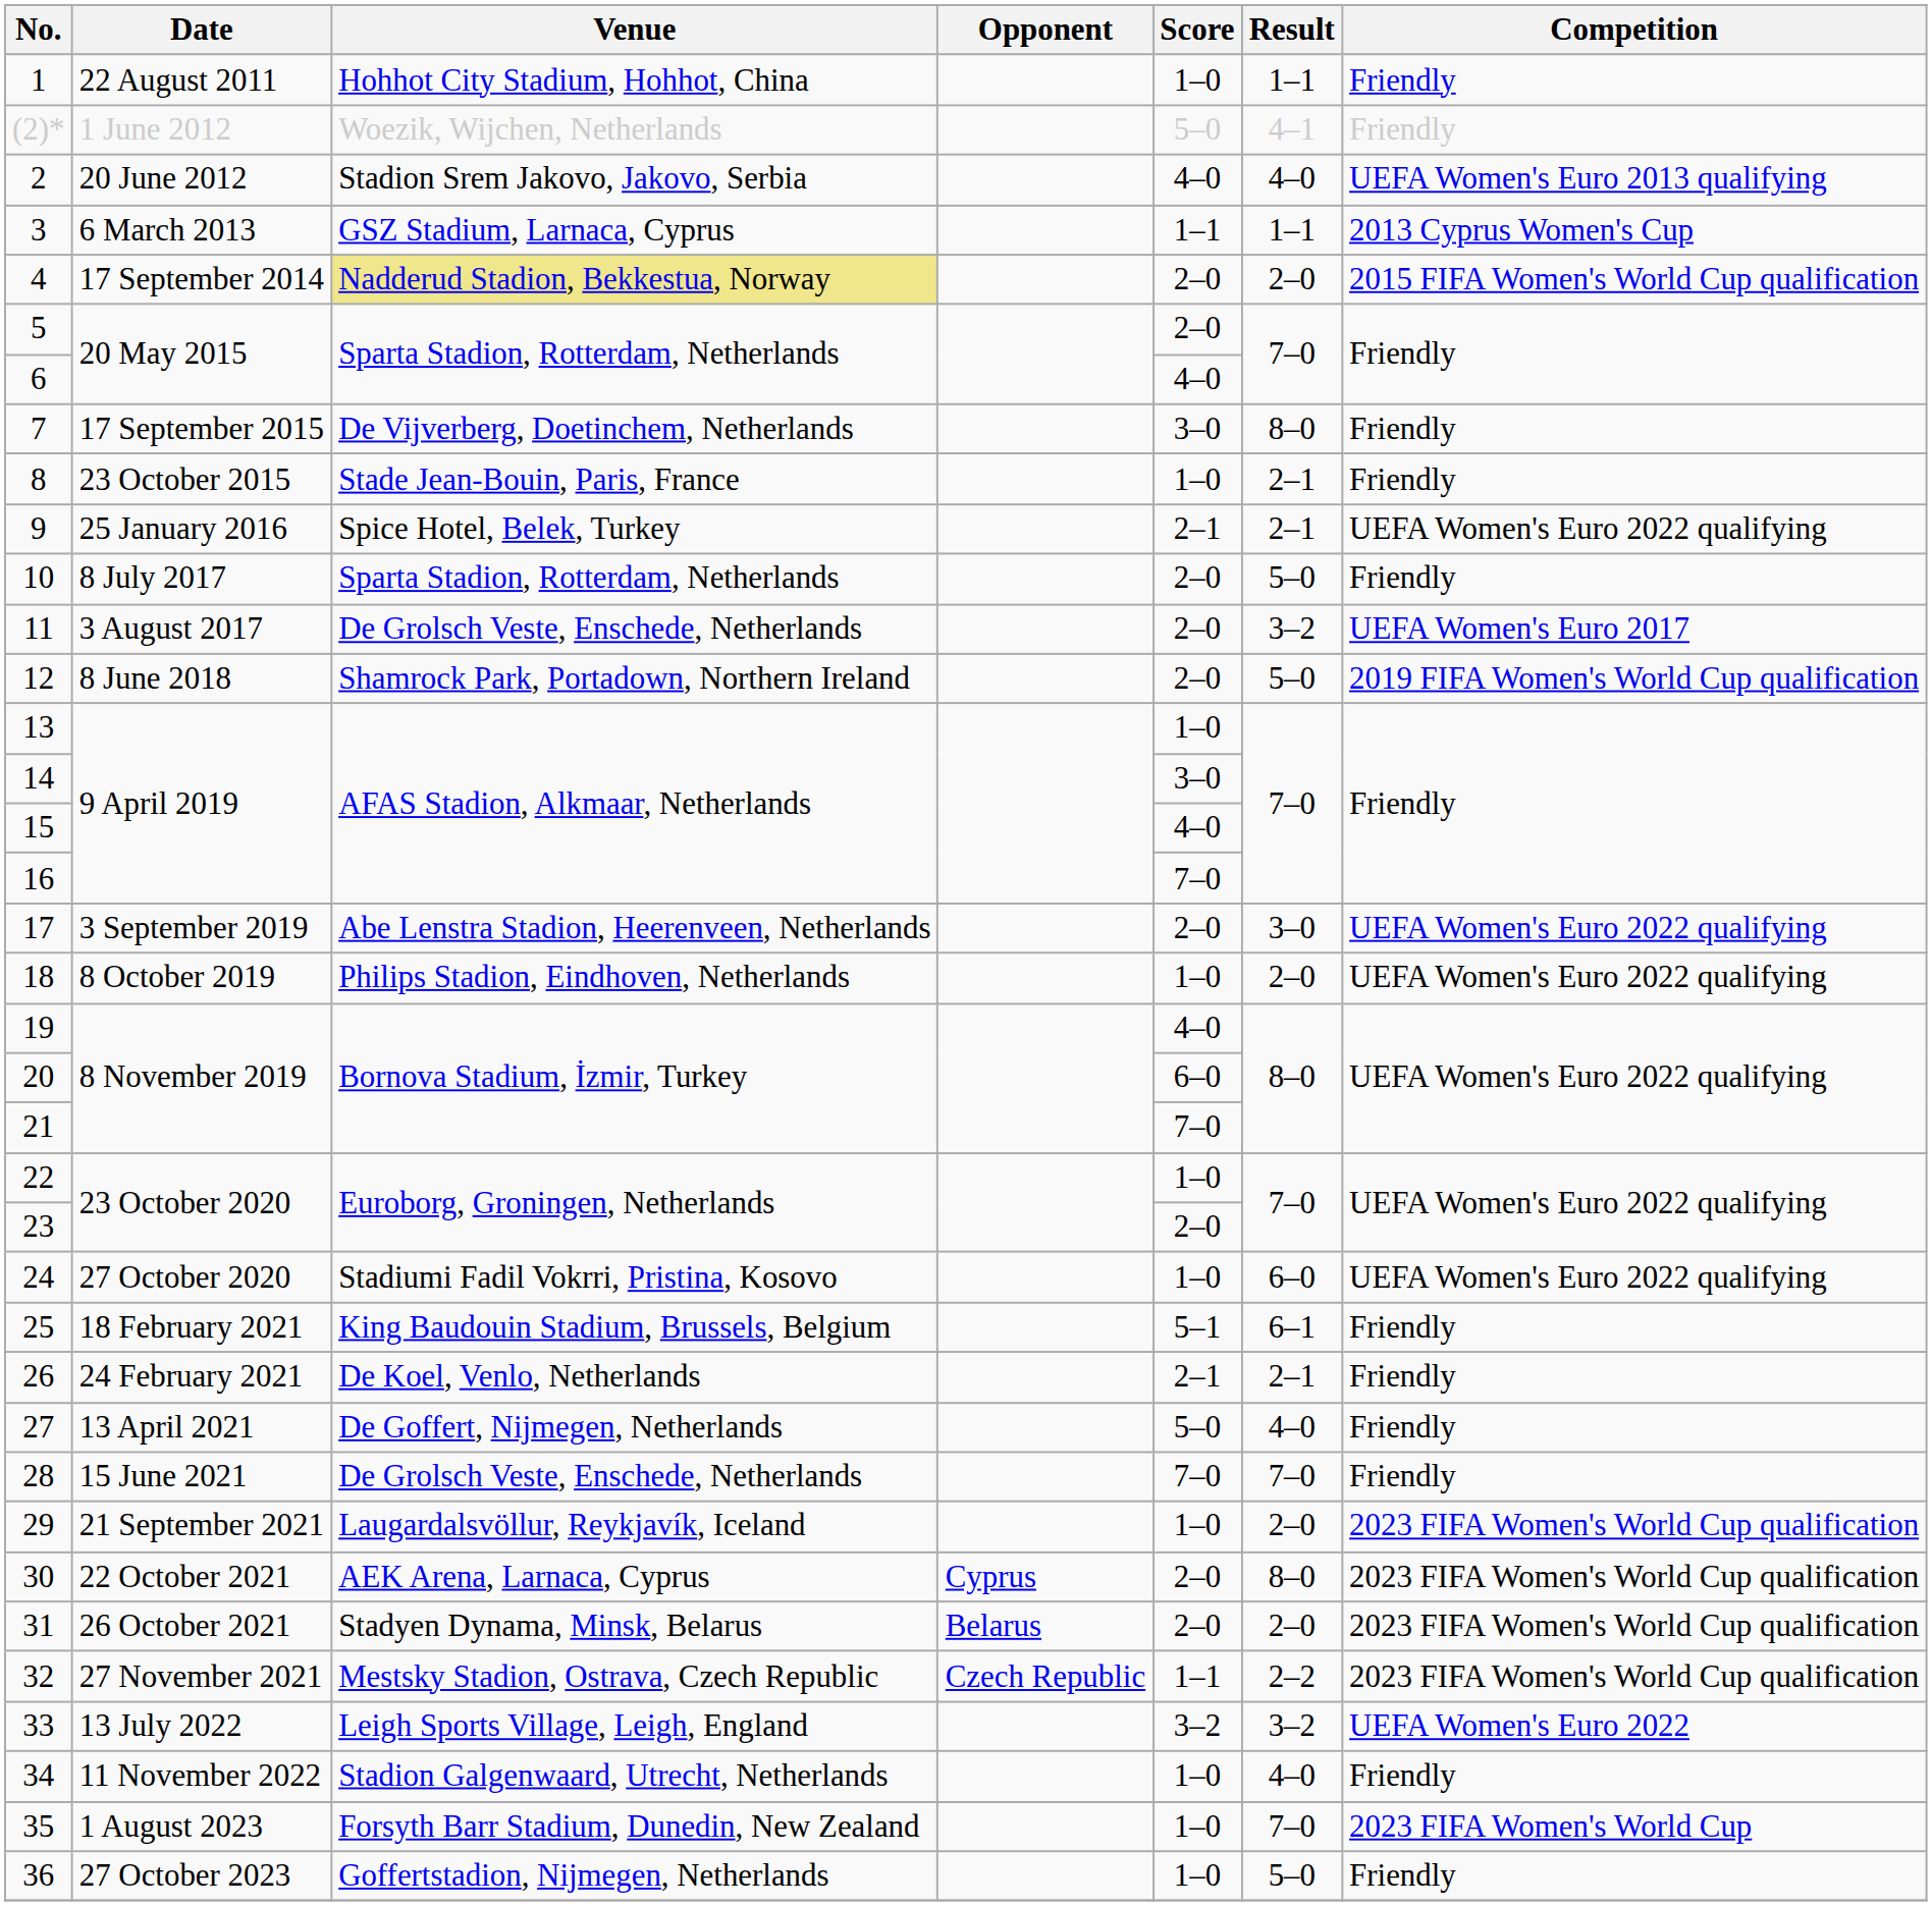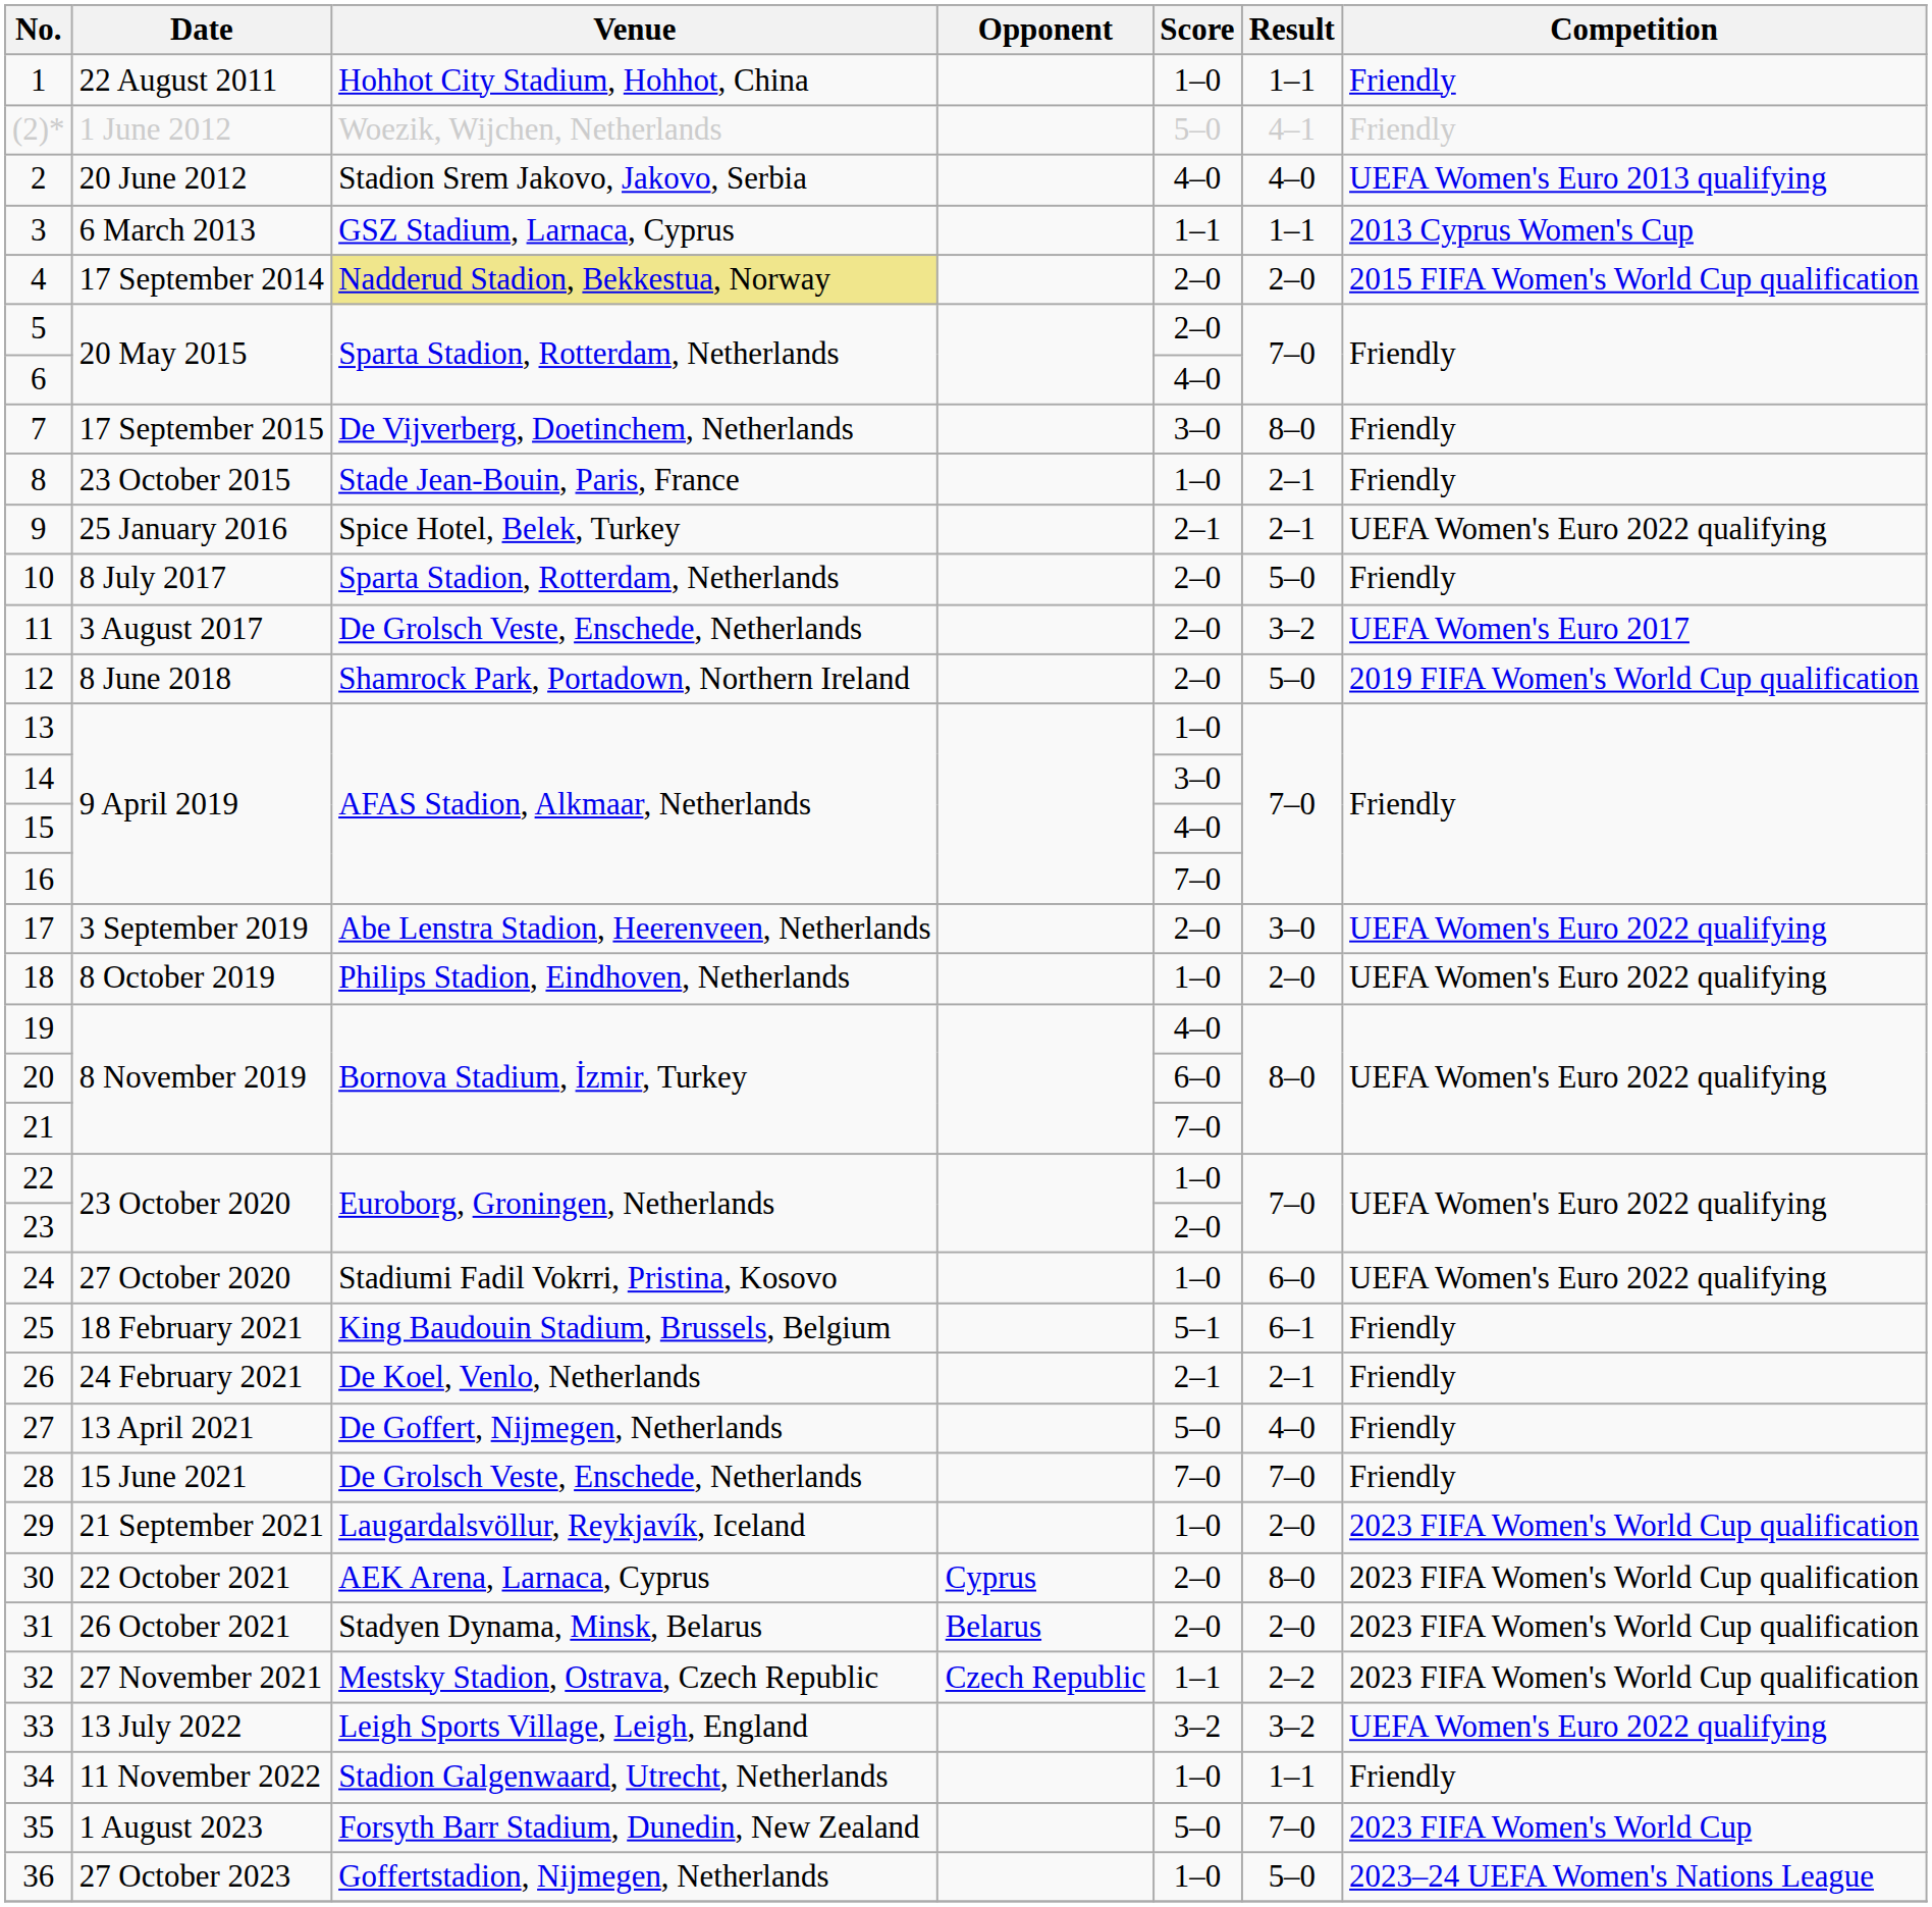 <table class="wikitable sortable">
 <tr>
 <th scope="col">No.</th>
 <th scope="col">Date</th>
 <th scope="col">Venue</th>
 <th scope="col">Opponent</th>
 <th scope="col">Score</th>
 <th scope="col">Result</th>
 <th scope="col">Competition</th>
 </tr>
 <tr>
 <td align="center">1</td>
 <td>22 August 2011</td>
 <td><a href='#'>Hohhot City Stadium</a>, <a href='#'>Hohhot</a>, China</td>
 <td></td>
 <td align="center">1–0</td>
 <td align="center">1–1</td>
 <td><a href='#'>Friendly</a></td>
 </tr>
 <tr style=color:#ccc>
 <td>(2)*</td>
 <td>1 June 2012</td>
 <td>Woezik, Wijchen, Netherlands</td>
 <td></td>
 <td align="center">5–0</td>
 <td align="center">4–1</td>
 <td>Friendly</td>
 </tr>
 <tr>
 <td align="center">2</td>
 <td>20 June 2012</td>
 <td>Stadion Srem Jakovo, <a href='#'>Jakovo</a>, Serbia</td>
 <td></td>
 <td align="center">4–0</td>
 <td align="center">4–0</td>
 <td><a href='#'>UEFA Women's Euro 2013 qualifying</a></td>
 </tr>
 <tr>
 <td align="center">3</td>
 <td>6 March 2013</td>
 <td><a href='#'>GSZ Stadium</a>, <a href='#'>Larnaca</a>, Cyprus</td>
 <td></td>
 <td align="center">1–1</td>
 <td align="center">1–1</td>
 <td><a href='#'>2013 Cyprus Women's Cup</a></td>
 </tr>
 <tr>
 <td align="center">4</td>
 <td>17 September 2014</td>
 <td style="background: khaki;"><a href='#'>Nadderud Stadion</a>, <a href='#'>Bekkestua</a>, Norway</td>
 <td></td>
 <td align="center">2–0</td>
 <td align="center">2–0</td>
 <td><a href='#'>2015 FIFA Women's World Cup qualification</a></td>
 </tr>
 <tr>
 <td align="center">5</td>
 <td rowspan="2">20 May 2015</td>
 <td rowspan="2"><a href='#'>Sparta Stadion</a>, <a href='#'>Rotterdam</a>, Netherlands</td>
 <td rowspan="2"></td>
 <td align="center">2–0</td>
 <td rowspan="2" align="center">7–0</td>
 <td rowspan="2">Friendly</td>
 </tr>
 <tr>
 <td align="center">6</td>
 <td align="center">4–0</td>
 </tr>
 <tr>
 <td align="center">7</td>
 <td>17 September 2015</td>
 <td><a href='#'>De Vijverberg</a>, <a href='#'>Doetinchem</a>, Netherlands</td>
 <td></td>
 <td align="center">3–0</td>
 <td align="center">8–0</td>
 <td>Friendly</td>
 </tr>
 <tr>
 <td align="center">8</td>
 <td>23 October 2015</td>
 <td><a href='#'>Stade Jean-Bouin</a>, <a href='#'>Paris</a>, France</td>
 <td></td>
 <td align="center">1–0</td>
 <td align="center">2–1</td>
 <td>Friendly</td>
 </tr>
 <tr>
 <td align="center">9</td>
 <td>25 January 2016</td>
 <td>Spice Hotel, <a href='#'>Belek</a>, Turkey</td>
 <td></td>
 <td align="center">2–1</td>
 <td align="center">2–1</td>
 <td>UEFA Women's Euro 2022 qualifying</td>
 </tr>
 <tr>
 <td align="center">10</td>
 <td>8 July 2017</td>
 <td><a href='#'>Sparta Stadion</a>, <a href='#'>Rotterdam</a>, Netherlands</td>
 <td></td>
 <td align="center">2–0</td>
 <td align="center">5–0</td>
 <td>Friendly</td>
 </tr>
 <tr>
 <td align="center">11</td>
 <td>3 August 2017</td>
 <td><a href='#'>De Grolsch Veste</a>, <a href='#'>Enschede</a>, Netherlands</td>
 <td></td>
 <td align="center">2–0</td>
 <td align="center">3–2</td>
 <td><a href='#'>UEFA Women's Euro 2017</a></td>
 </tr>
 <tr>
 <td align="center">12</td>
 <td>8 June 2018</td>
 <td><a href='#'>Shamrock Park</a>, <a href='#'>Portadown</a>, Northern Ireland</td>
 <td></td>
 <td align="center">2–0</td>
 <td align="center">5–0</td>
 <td><a href='#'>2019 FIFA Women's World Cup qualification</a></td>
 </tr>
 <tr>
 <td align="center">13</td>
 <td rowspan="4">9 April 2019</td>
 <td rowspan="4"><a href='#'>AFAS Stadion</a>, <a href='#'>Alkmaar</a>, Netherlands</td>
 <td rowspan="4"></td>
 <td align="center">1–0</td>
 <td rowspan="4" align="center">7–0</td>
 <td rowspan="4">Friendly</td>
 </tr>
 <tr>
 <td align="center">14</td>
 <td align="center">3–0</td>
 </tr>
 <tr>
 <td align="center">15</td>
 <td align="center">4–0</td>
 </tr>
 <tr>
 <td align="center">16</td>
 <td align="center">7–0</td>
 </tr>
 <tr>
 <td align="center">17</td>
 <td>3 September 2019</td>
 <td><a href='#'>Abe Lenstra Stadion</a>, <a href='#'>Heerenveen</a>, Netherlands</td>
 <td></td>
 <td align="center">2–0</td>
 <td align="center">3–0</td>
 <td><a href='#'>UEFA Women's Euro 2022 qualifying</a></td>
 </tr>
 <tr>
 <td align="center">18</td>
 <td>8 October 2019</td>
 <td><a href='#'>Philips Stadion</a>, <a href='#'>Eindhoven</a>, Netherlands</td>
 <td></td>
 <td align=center>1–0</td>
 <td align="center">2–0</td>
 <td>UEFA Women's Euro 2022 qualifying</td>
 </tr>
 <tr>
 <td align="center">19</td>
 <td rowspan="3">8 November 2019</td>
 <td rowspan="3"><a href='#'>Bornova Stadium</a>, <a href='#'>İzmir</a>, Turkey</td>
 <td rowspan="3"></td>
 <td align="center">4–0</td>
 <td rowspan="3" align="center">8–0</td>
 <td rowspan="3">UEFA Women's Euro 2022 qualifying</td>
 </tr>
 <tr>
 <td align="center">20</td>
 <td align="center">6–0</td>
 </tr>
 <tr>
 <td align="center">21</td>
 <td align="center">7–0</td>
 </tr>
 <tr>
 <td align="center">22</td>
 <td rowspan="2">23 October 2020</td>
 <td rowspan="2"><a href='#'>Euroborg</a>, <a href='#'>Groningen</a>, Netherlands</td>
 <td rowspan="2"></td>
 <td align="center">1–0</td>
 <td rowspan="2" align=center>7–0</td>
 <td rowspan="2">UEFA Women's Euro 2022 qualifying</td>
 </tr>
 <tr>
 <td align="center">23</td>
 <td align="center">2–0</td>
 </tr>
 <tr>
 <td align="center">24</td>
 <td>27 October 2020</td>
 <td>Stadiumi Fadil Vokrri, <a href='#'>Pristina</a>, Kosovo</td>
 <td></td>
 <td align="center">1–0</td>
 <td align="center">6–0</td>
 <td>UEFA Women's Euro 2022 qualifying</td>
 </tr>
 <tr>
 <td align="center">25</td>
 <td>18 February 2021</td>
 <td><a href='#'>King Baudouin Stadium</a>, <a href='#'>Brussels</a>, Belgium</td>
 <td></td>
 <td align="center">5–1</td>
 <td align="center">6–1</td>
 <td>Friendly</td>
 </tr>
 <tr>
 <td align="center">26</td>
 <td>24 February 2021</td>
 <td><a href='#'>De Koel</a>, <a href='#'>Venlo</a>, Netherlands</td>
 <td></td>
 <td align="center">2–1</td>
 <td align="center">2–1</td>
 <td>Friendly</td>
 </tr>
 <tr>
 <td align="center">27</td>
 <td>13 April 2021</td>
 <td><a href='#'>De Goffert</a>, <a href='#'>Nijmegen</a>, Netherlands</td>
 <td></td>
 <td align="center">5–0</td>
 <td align="center">4–0</td>
 <td>Friendly</td>
 </tr>
 <tr>
 <td align="center">28</td>
 <td>15 June 2021</td>
 <td><a href='#'>De Grolsch Veste</a>, <a href='#'>Enschede</a>, Netherlands</td>
 <td></td>
 <td align="center">7–0</td>
 <td align="center">7–0</td>
 <td>Friendly</td>
 </tr>
 <tr>
 <td align="center">29</td>
 <td>21 September 2021</td>
 <td><a href='#'>Laugardalsvöllur</a>, <a href='#'>Reykjavík</a>, Iceland</td>
 <td></td>
 <td align="center">1–0</td>
 <td align="center">2–0</td>
 <td><a href='#'>2023 FIFA Women's World Cup qualification</a></td>
 </tr>
 <tr>
 <td align="center">30</td>
 <td>22 October 2021</td>
 <td><a href='#'>AEK Arena</a>, <a href='#'>Larnaca</a>, Cyprus</td>
 <td> <a href='#'>Cyprus</a></td>
 <td align="center">2–0</td>
 <td align="center">8–0</td>
 <td>2023 FIFA Women's World Cup qualification</td>
 </tr>
 <tr>
 <td align="center">31</td>
 <td>26 October 2021</td>
 <td>Stadyen Dynama, <a href='#'>Minsk</a>, Belarus</td>
 <td> <a href='#'>Belarus</a></td>
 <td align="center">2–0</td>
 <td align="center">2–0</td>
 <td>2023 FIFA Women's World Cup qualification</td>
 </tr>
 <tr>
 <td align="center">32</td>
 <td>27 November 2021</td>
 <td><a href='#'>Mestsky Stadion</a>, <a href='#'>Ostrava</a>, Czech Republic</td>
 <td> <a href='#'>Czech Republic</a></td>
 <td align="center">1–1</td>
 <td align="center">2–2</td>
 <td>2023 FIFA Women's World Cup qualification</td>
 </tr>
 <tr>
 <td align="center">33</td>
 <td>13 July 2022</td>
 <td><a href='#'>Leigh Sports Village</a>, <a href='#'>Leigh</a>, England</td>
 <td></td>
 <td align="center">3–2</td>
 <td align="center">3–2</td>
-<td><a href='#'>UEFA Women's Euro 2022</a></td>
+<td><a href='#'>UEFA Women's Euro 2022 qualifying</a></td>
 </tr>
 <tr>
 <td align="center">34</td>
 <td>11 November 2022</td>
 <td><a href='#'>Stadion Galgenwaard</a>, <a href='#'>Utrecht</a>, Netherlands</td>
 <td></td>
 <td align="center">1–0</td>
-<td align="center">4–0</td>
+<td align="center">1–1</td>
 <td>Friendly</td>
 </tr>
 <tr>
 <td align="center">35</td>
 <td>1 August 2023</td>
 <td><a href='#'>Forsyth Barr Stadium</a>, <a href='#'>Dunedin</a>, New Zealand</td>
 <td></td>
-<td align="center">1–0</td>
+<td align="center">5–0</td>
 <td align="center">7–0</td>
 <td><a href='#'>2023 FIFA Women's World Cup</a></td>
 </tr>
 <tr>
 <td align="center">36</td>
 <td>27 October 2023</td>
 <td><a href='#'>Goffertstadion</a>, <a href='#'>Nijmegen</a>, Netherlands</td>
 <td></td>
 <td align="center">1–0</td>
 <td align="center">5–0</td>
-<td>Friendly</td>
+<td><a href='#'>2023–24 UEFA Women's Nations League</a></td>
 </tr>
 <tr>
 </tr>
 </table>
